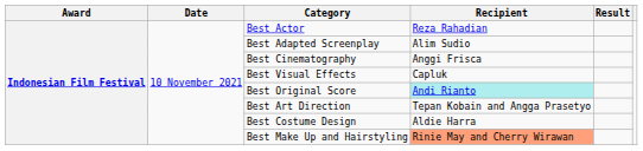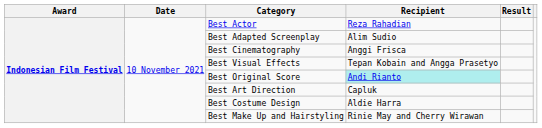 <table class="wikitable sortable plainrowheaders">
 <tr>
 <th>Award</th>
 <th>Date</th>
 <th>Category</th>
 <th>Recipient</th>
 <th>Result</th>
 <th></th>
 </tr>
 <tr>
 <th scope="row" rowspan="8"><a href='#'>Indonesian Film Festival</a></th>
 <td rowspan="8"><a href='#'>10 November 2021</a></td>
 <td><a href='#'>Best Actor</a></td>
 <td><a href='#'>Reza Rahadian</a></td>
 <td></td>
 <td rowspan="8" align="center"></td>
 </tr>
 <tr>
 <td>Best Adapted Screenplay</td>
 <td>Alim Sudio</td>
 <td></td>
 </tr>
 <tr>
 <td>Best Cinematography</td>
 <td>Anggi Frisca</td>
 <td></td>
 </tr>
 <tr>
 <td>Best Visual Effects</td>
-<td>Capluk</td>
+<td>Tepan Kobain and Angga Prasetyo</td>
 <td></td>
 </tr>
 <tr>
 <td>Best Original Score</td>
 <td style="background: paleturquoise;"><a href='#'>Andi Rianto</a></td>
 <td></td>
 </tr>
 <tr>
 <td>Best Art Direction</td>
-<td>Tepan Kobain and Angga Prasetyo</td>
+<td>Capluk</td>
 <td></td>
 </tr>
 <tr>
 <td>Best Costume Design</td>
 <td>Aldie Harra</td>
 <td></td>
 </tr>
 <tr>
 <td>Best Make Up and Hairstyling</td>
-<td style="background: lightsalmon;">Rinie May and Cherry Wirawan</td>
+<td>Rinie May and Cherry Wirawan</td>
 <td></td>
 </tr>
 </table>
